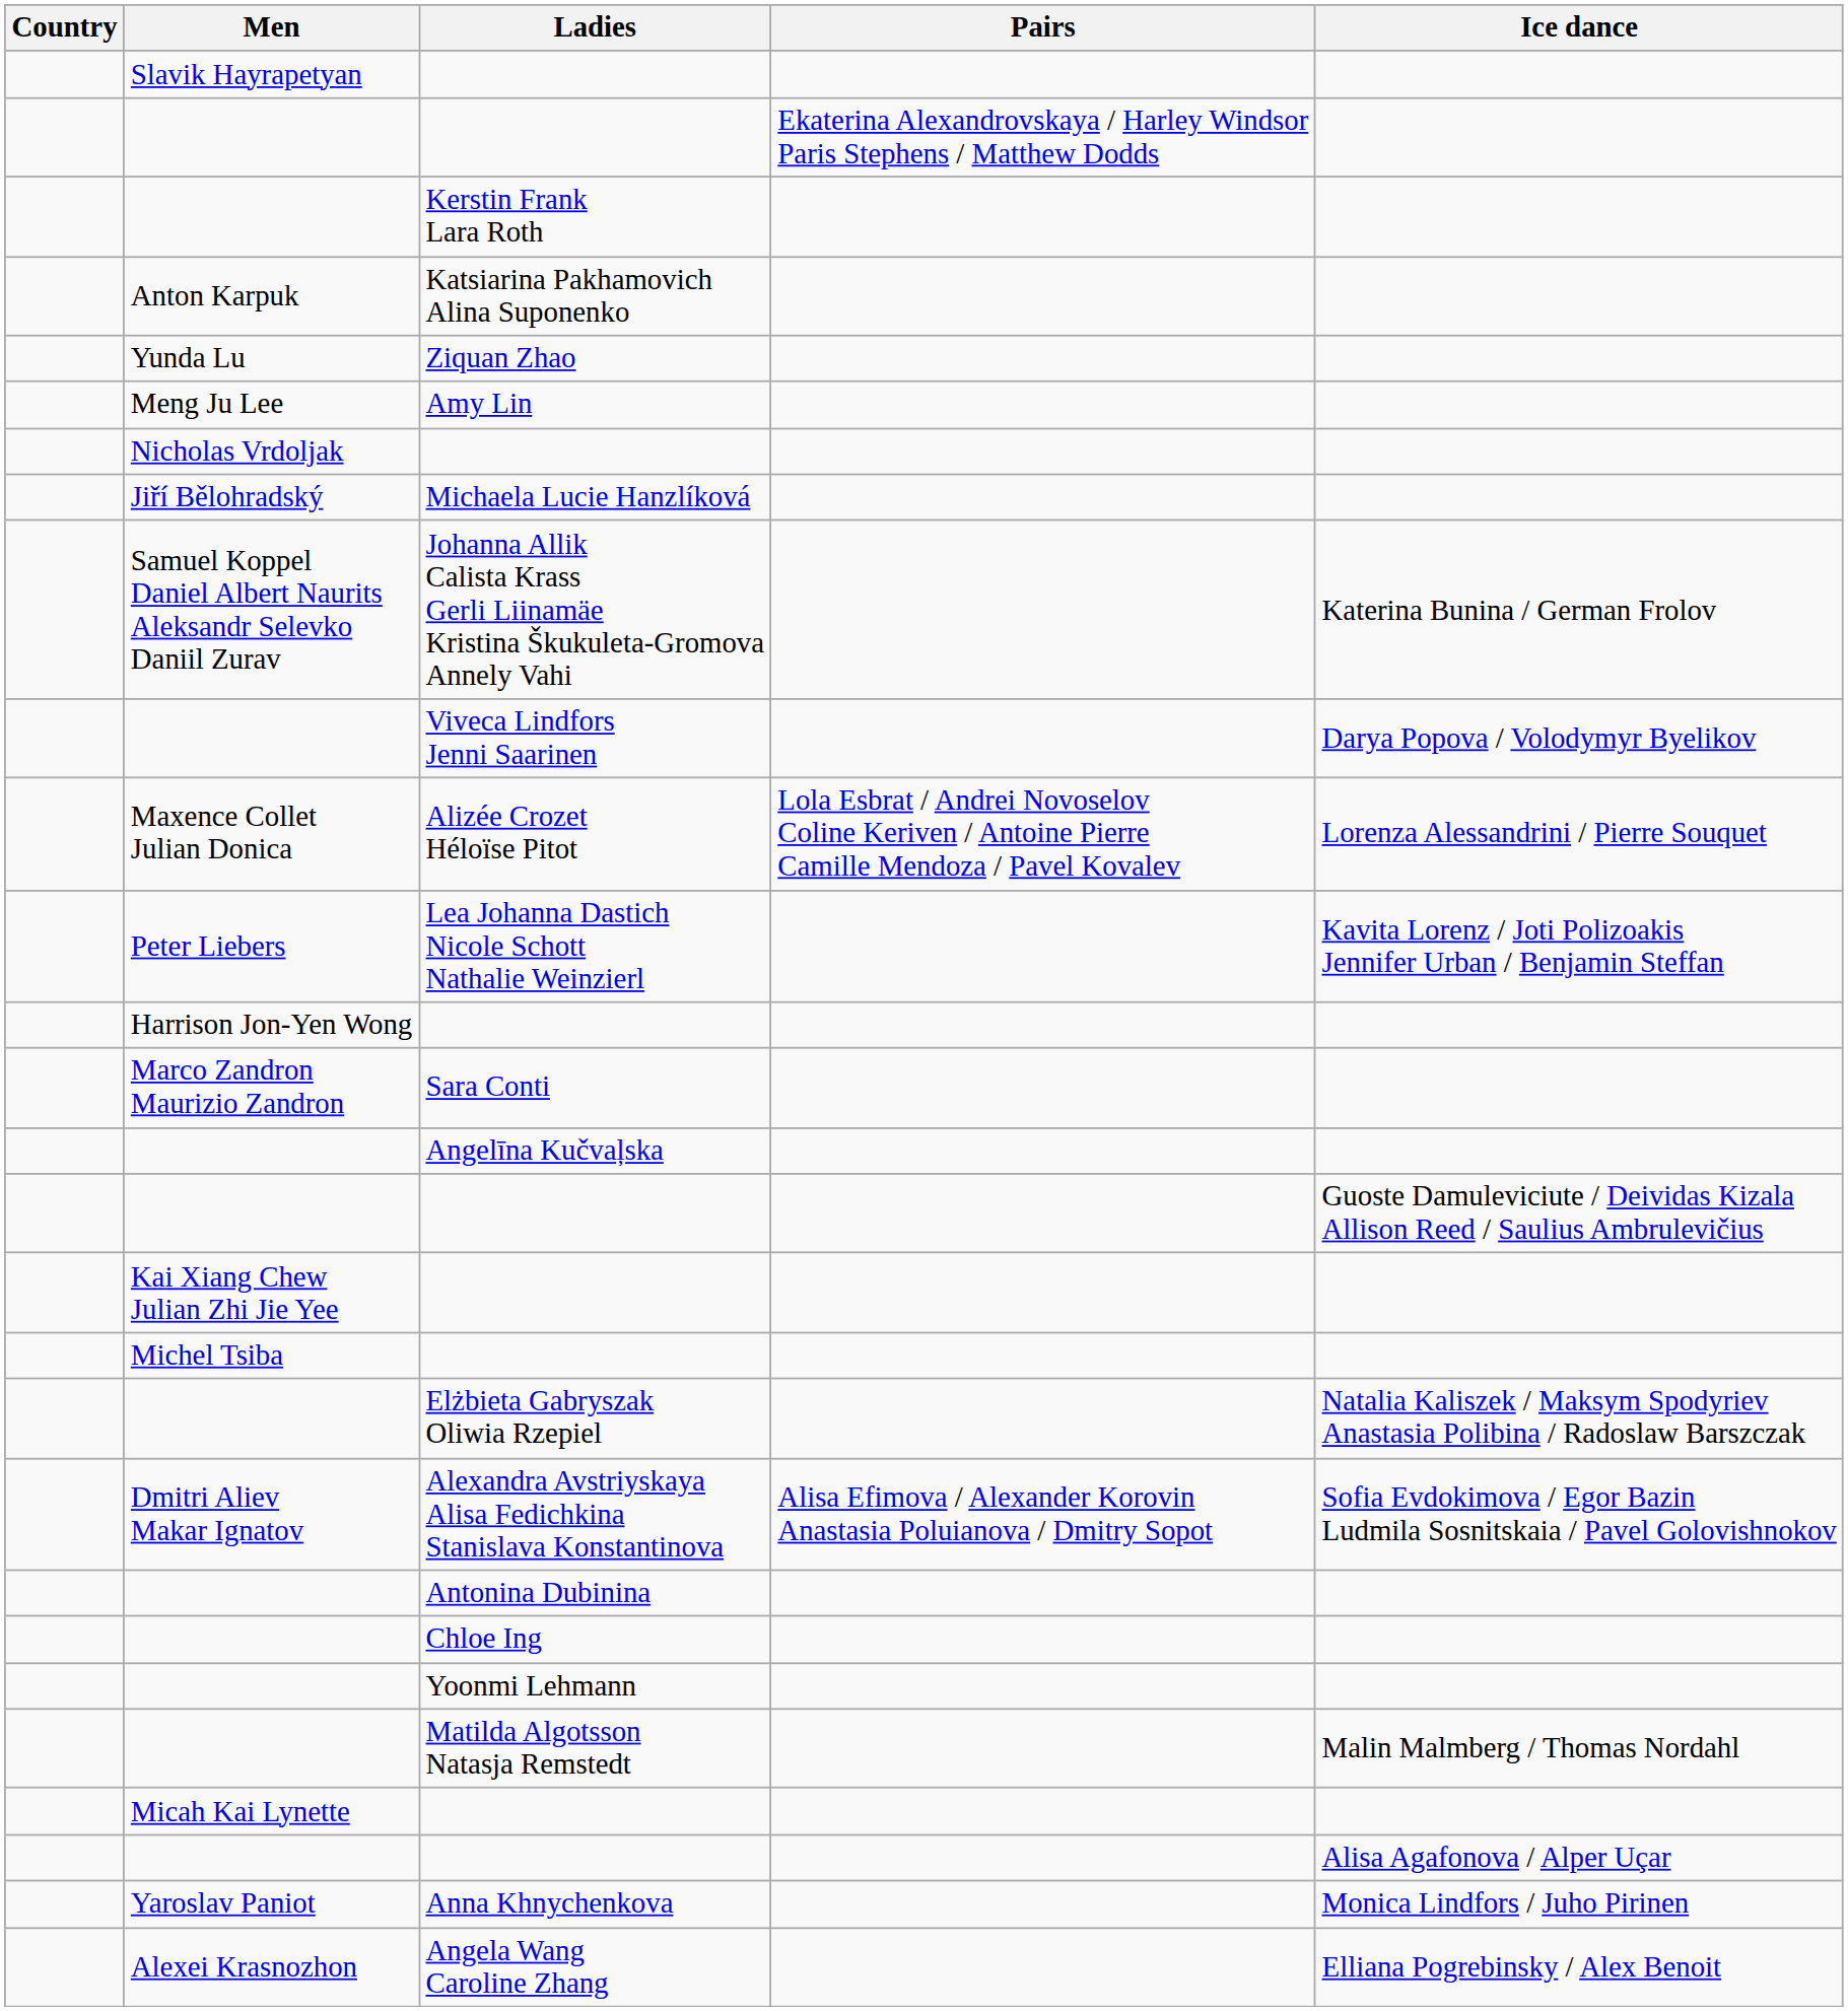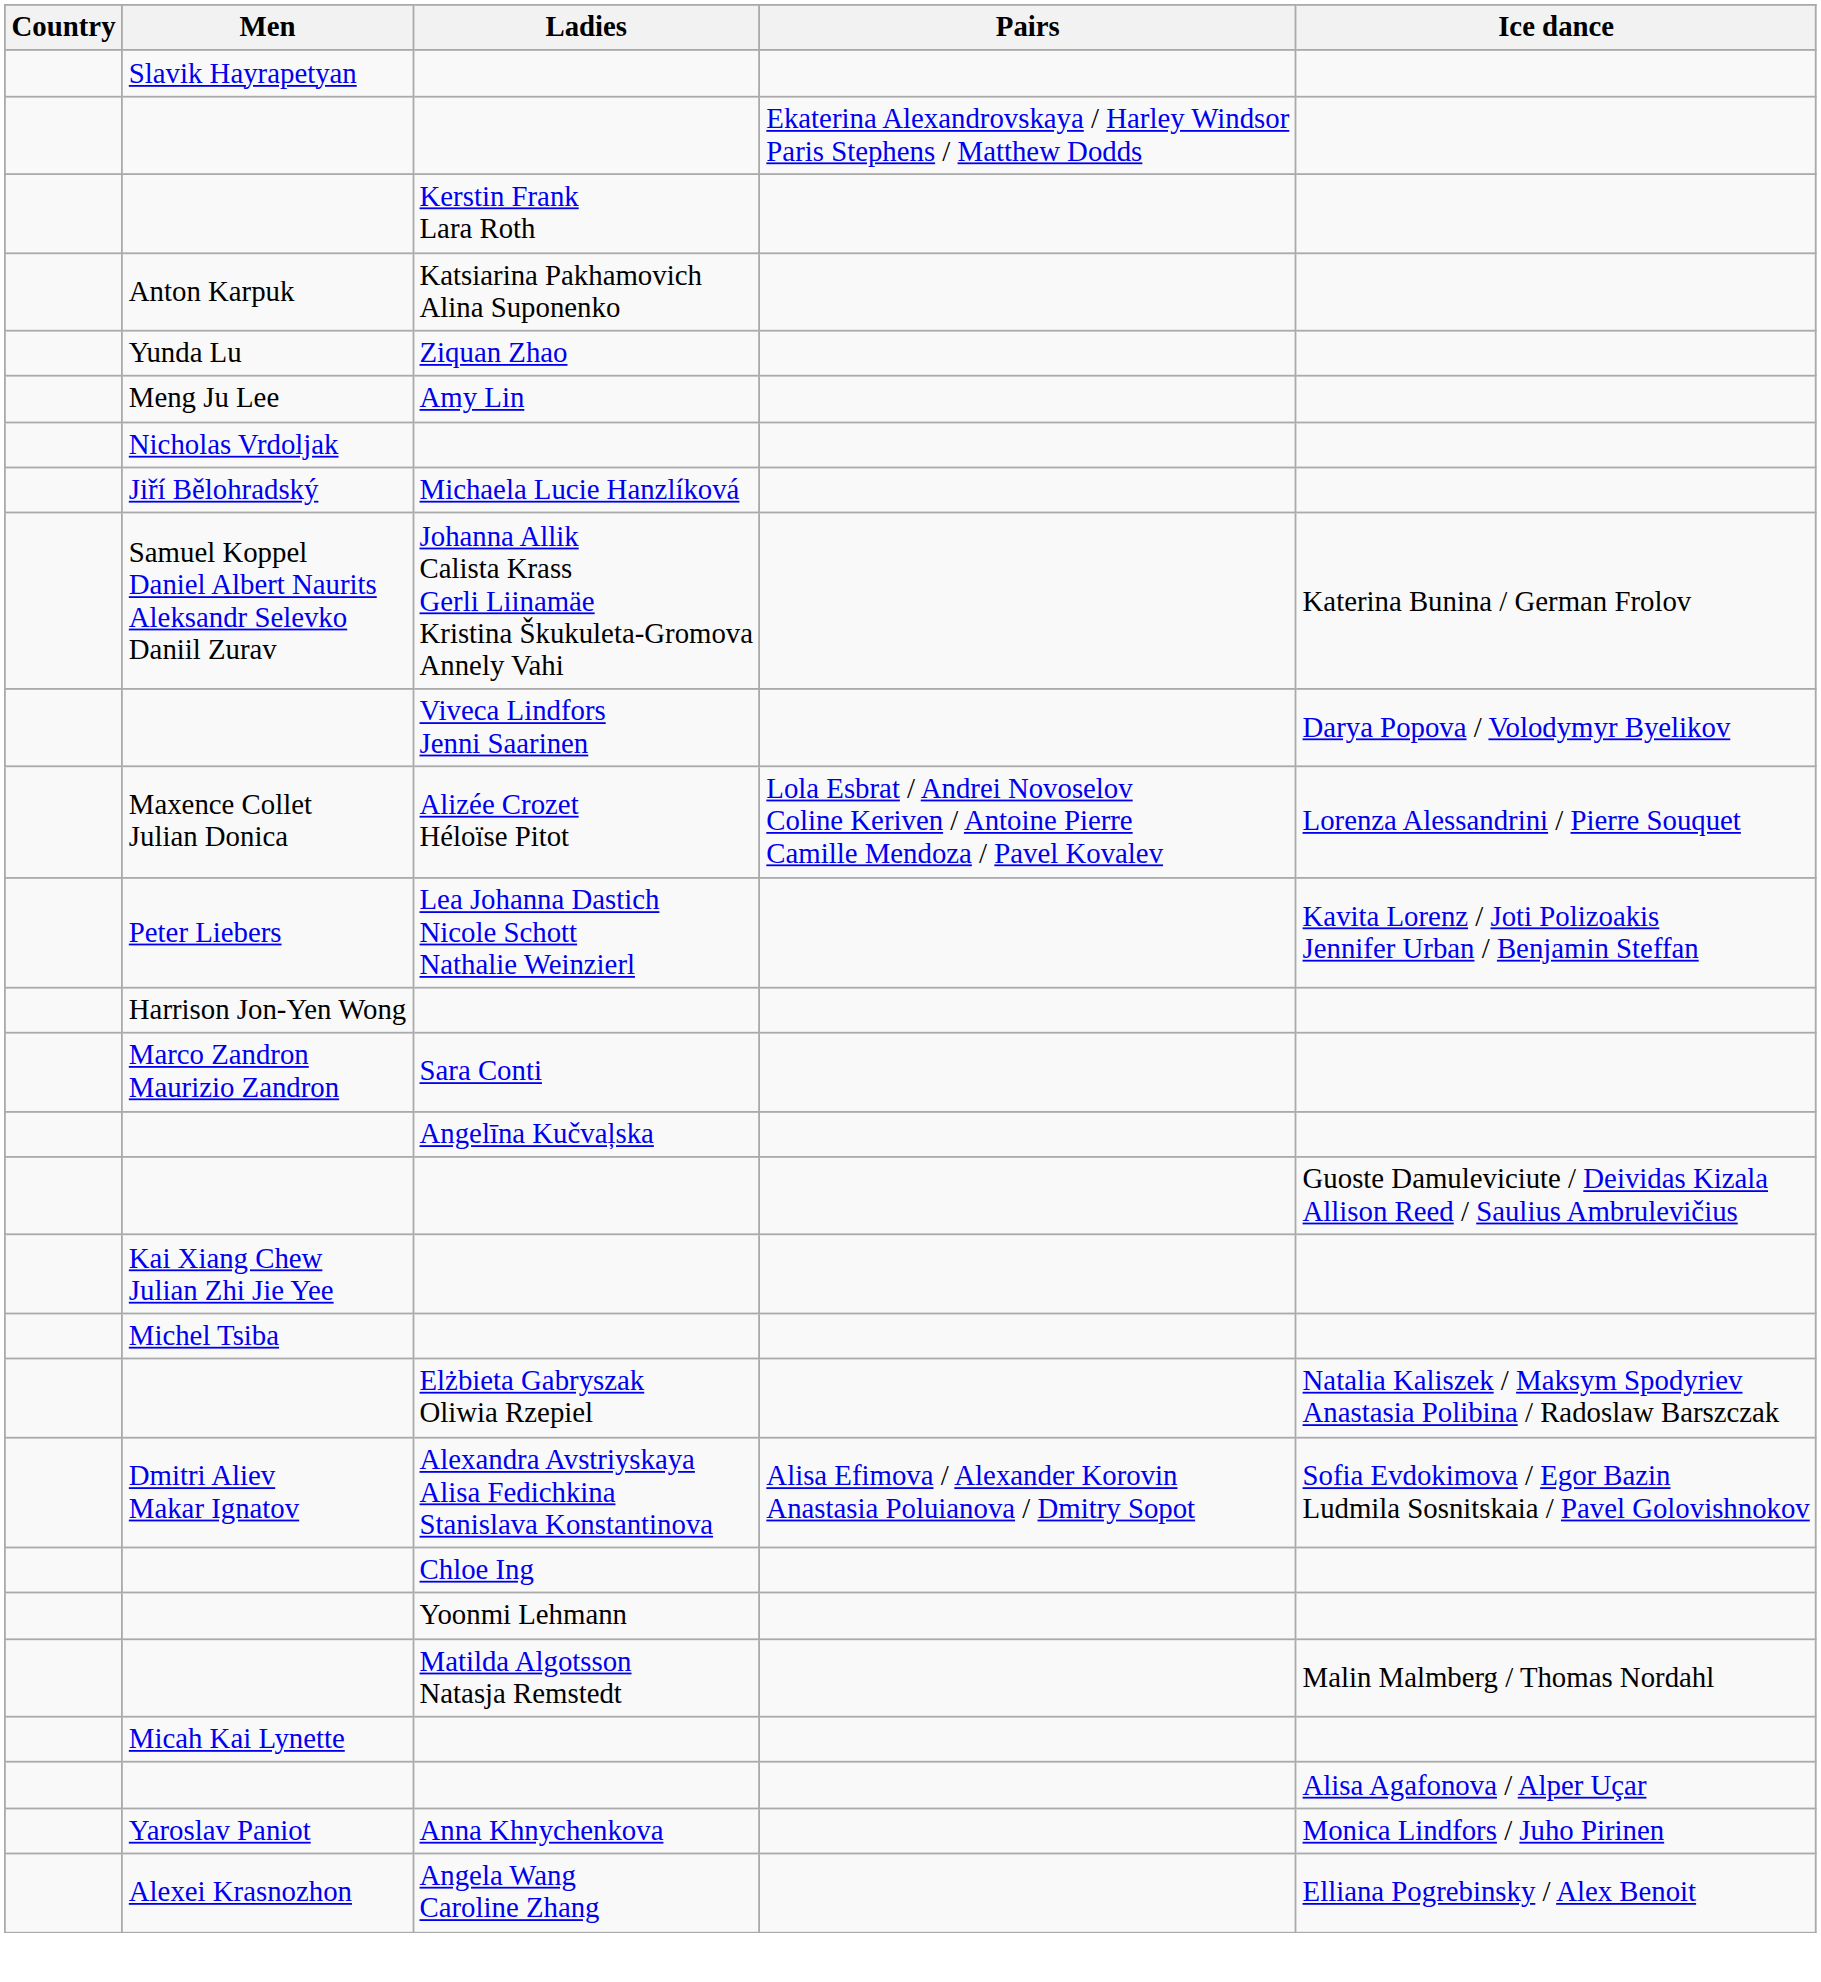 <table class="wikitable">
 <tr>
 <th>Country</th>
 <th>Men</th>
 <th>Ladies</th>
 <th>Pairs</th>
 <th>Ice dance</th>
 </tr>
 <tr>
 <td></td>
 <td><a href='#'>Slavik Hayrapetyan</a></td>
 <td></td>
 <td></td>
 <td></td>
 </tr>
 <tr>
 <td></td>
 <td></td>
 <td></td>
 <td><a href='#'>Ekaterina Alexandrovskaya</a> / <a href='#'>Harley Windsor</a> <br> <a href='#'>Paris Stephens</a> / <a href='#'>Matthew Dodds</a></td>
 <td></td>
 </tr>
 <tr>
 <td></td>
 <td></td>
 <td><a href='#'>Kerstin Frank</a> <br> Lara Roth</td>
 <td></td>
 <td></td>
 </tr>
 <tr>
 <td></td>
 <td>Anton Karpuk</td>
 <td>Katsiarina Pakhamovich <br> Alina Suponenko</td>
 <td></td>
 <td></td>
 </tr>
 <tr>
 <td></td>
 <td>Yunda Lu</td>
 <td><a href='#'>Ziquan Zhao</a></td>
 <td></td>
 <td></td>
 </tr>
 <tr>
 <td></td>
 <td>Meng Ju Lee</td>
 <td><a href='#'>Amy Lin</a></td>
 <td></td>
 <td></td>
 </tr>
 <tr>
 <td></td>
 <td><a href='#'>Nicholas Vrdoljak</a></td>
 <td></td>
 <td></td>
 <td></td>
 </tr>
 <tr>
 <td></td>
 <td><a href='#'>Jiří Bělohradský</a></td>
 <td><a href='#'>Michaela Lucie Hanzlíková</a></td>
 <td></td>
 <td></td>
 </tr>
 <tr>
 <td></td>
 <td>Samuel Koppel <br><a href='#'>Daniel Albert Naurits</a> <br><a href='#'>Aleksandr Selevko</a> <br> Daniil Zurav</td>
 <td><a href='#'>Johanna Allik</a> <br>Calista Krass <br><a href='#'>Gerli Liinamäe</a> <br> Kristina Škukuleta-Gromova <br> Annely Vahi</td>
 <td></td>
 <td>Katerina Bunina / German Frolov</td>
 </tr>
 <tr>
 <td></td>
 <td></td>
 <td><a href='#'>Viveca Lindfors</a> <br> <a href='#'>Jenni Saarinen</a></td>
 <td></td>
 <td><a href='#'>Darya Popova</a> / <a href='#'>Volodymyr Byelikov</a></td>
 </tr>
 <tr>
 <td></td>
 <td>Maxence Collet <br> Julian Donica</td>
 <td><a href='#'>Alizée Crozet</a> <br> Héloïse Pitot</td>
 <td><a href='#'>Lola Esbrat</a> / <a href='#'>Andrei Novoselov</a> <br> <a href='#'>Coline Keriven</a> / <a href='#'>Antoine Pierre</a> <br> <a href='#'>Camille Mendoza</a> / <a href='#'>Pavel Kovalev</a></td>
 <td><a href='#'>Lorenza Alessandrini</a> / <a href='#'>Pierre Souquet</a></td>
 </tr>
 <tr>
 <td></td>
 <td><a href='#'>Peter Liebers</a></td>
 <td><a href='#'>Lea Johanna Dastich</a> <br> <a href='#'>Nicole Schott</a> <br> <a href='#'>Nathalie Weinzierl</a></td>
 <td></td>
 <td><a href='#'>Kavita Lorenz</a> / <a href='#'>Joti Polizoakis</a> <br> <a href='#'>Jennifer Urban</a> / <a href='#'>Benjamin Steffan</a></td>
 </tr>
 <tr>
 <td></td>
 <td>Harrison Jon-Yen Wong</td>
 <td></td>
 <td></td>
 <td></td>
 </tr>
 <tr>
 <td></td>
 <td><a href='#'>Marco Zandron</a> <br> <a href='#'>Maurizio Zandron</a></td>
 <td><a href='#'>Sara Conti</a></td>
 <td></td>
 <td></td>
 </tr>
 <tr>
 <td></td>
 <td></td>
 <td><a href='#'>Angelīna Kučvaļska</a></td>
 <td></td>
 <td></td>
 </tr>
 <tr>
 <td></td>
 <td></td>
 <td></td>
 <td></td>
 <td>Guoste Damuleviciute / <a href='#'>Deividas Kizala</a> <br> <a href='#'>Allison Reed</a> / <a href='#'>Saulius Ambrulevičius</a></td>
 </tr>
 <tr>
 <td></td>
 <td><a href='#'>Kai Xiang Chew</a> <br> <a href='#'>Julian Zhi Jie Yee</a></td>
 <td></td>
 <td></td>
 <td></td>
 </tr>
 <tr>
 <td></td>
 <td><a href='#'>Michel Tsiba</a></td>
 <td></td>
 <td></td>
 <td></td>
 </tr>
 <tr>
 <td></td>
 <td></td>
 <td><a href='#'>Elżbieta Gabryszak</a> <br> Oliwia Rzepiel</td>
 <td></td>
 <td><a href='#'>Natalia Kaliszek</a> / <a href='#'>Maksym Spodyriev</a> <br> <a href='#'>Anastasia Polibina</a> / Radoslaw Barszczak</td>
 </tr>
 <tr>
 <td></td>
 <td><a href='#'>Dmitri Aliev</a> <br> <a href='#'>Makar Ignatov</a></td>
 <td><a href='#'>Alexandra Avstriyskaya</a> <br> <a href='#'>Alisa Fedichkina</a> <br> <a href='#'>Stanislava Konstantinova</a></td>
 <td><a href='#'>Alisa Efimova</a> / <a href='#'>Alexander Korovin</a> <br> <a href='#'>Anastasia Poluianova</a> / <a href='#'>Dmitry Sopot</a></td>
 <td><a href='#'>Sofia Evdokimova</a> / <a href='#'>Egor Bazin</a> <br> Ludmila Sosnitskaia / <a href='#'>Pavel Golovishnokov</a></td>
 </tr>
 <tr>
 <td></td>
 <td></td>
-<td><a href='#'>Antonina Dubinina</a></td>
-<td></td>
-<td></td>
-</tr>
-<tr>
-<td></td>
-<td></td>
 <td><a href='#'>Chloe Ing</a></td>
 <td></td>
 <td></td>
 </tr>
 <tr>
 <td></td>
 <td></td>
 <td>Yoonmi Lehmann</td>
 <td></td>
 <td></td>
 </tr>
 <tr>
 <td></td>
 <td></td>
 <td><a href='#'>Matilda Algotsson</a> <br> Natasja Remstedt</td>
 <td></td>
 <td>Malin Malmberg / Thomas Nordahl</td>
 </tr>
 <tr>
 <td></td>
 <td><a href='#'>Micah Kai Lynette</a></td>
 <td></td>
 <td></td>
 <td></td>
 </tr>
 <tr>
 <td></td>
 <td></td>
 <td></td>
 <td></td>
 <td><a href='#'>Alisa Agafonova</a> / <a href='#'>Alper Uçar</a></td>
 </tr>
 <tr>
 <td></td>
 <td><a href='#'>Yaroslav Paniot</a></td>
 <td><a href='#'>Anna Khnychenkova</a></td>
 <td></td>
 <td><a href='#'>Monica Lindfors</a> / <a href='#'>Juho Pirinen</a></td>
 </tr>
 <tr>
 <td></td>
 <td><a href='#'>Alexei Krasnozhon</a></td>
 <td><a href='#'>Angela Wang</a> <br> <a href='#'>Caroline Zhang</a></td>
 <td></td>
 <td><a href='#'>Elliana Pogrebinsky</a> / <a href='#'>Alex Benoit</a></td>
 </tr>
 </table>
